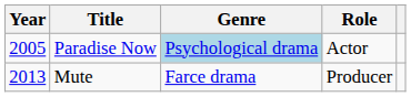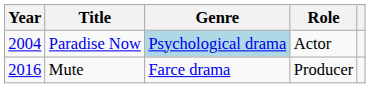 <table class="wikitable">
 <tr>
 <th>Year</th>
 <th>Title</th>
 <th>Genre</th>
 <th>Role</th>
 <th></th>
 </tr>
 <tr>
-<td><a href='#'>2005</a></td>
+<td><a href='#'>2004</a></td>
 <td><a href='#'>Paradise Now</a></td>
 <td style="background: lightblue;"><a href='#'>Psychological drama</a></td>
 <td>Actor</td>
 <td></td>
 </tr>
 <tr>
-<td><a href='#'>2013</a></td>
+<td><a href='#'>2016</a></td>
 <td>Mute</td>
 <td><a href='#'>Farce drama</a></td>
 <td>Producer</td>
 <td></td>
 </tr>
 </table>
